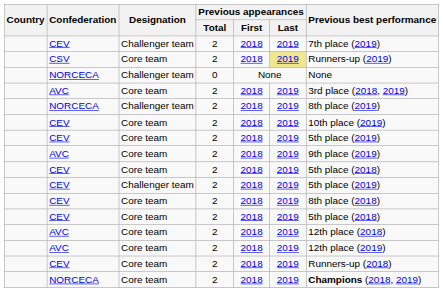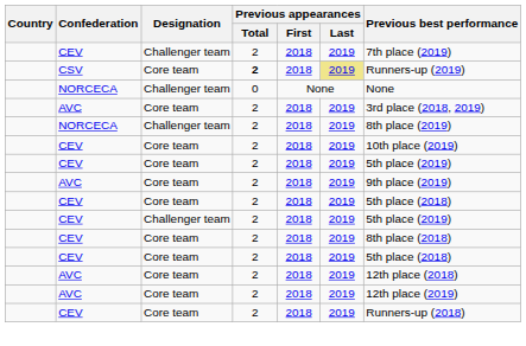 <table class="wikitable sortable">
 <tr>
 <th rowspan=2>Country</th>
 <th rowspan=2>Confederation</th>
 <th rowspan=2>Designation</th>
 <th colspan=3>Previous appearances</th>
 <th rowspan=2>Previous best performance</th>
 </tr>
 <tr>
 <th>Total</th>
 <th>First</th>
 <th>Last</th>
 </tr>
 <tr>
 <td></td>
 <td><a href='#'>CEV</a></td>
 <td>Challenger team</td>
 <td style="text-align:center">2</td>
 <td style="text-align:center"><a href='#'>2018</a></td>
 <td style="text-align:center"><a href='#'>2019</a></td>
 <td>7th place (<a href='#'>2019</a>)</td>
 </tr>
 <tr>
 <td></td>
 <td><a href='#'>CSV</a></td>
 <td>Core team</td>
-<td style="text-align:center">2</td>
+<td style="text-align:center"><strong>2</strong></td>
 <td style="text-align:center"><a href='#'>2018</a></td>
 <td style="background: khaki; text-align:center"><a href='#'>2019</a></td>
 <td>Runners-up (<a href='#'>2019</a>)</td>
 </tr>
 <tr>
 <td></td>
 <td><a href='#'>NORCECA</a></td>
 <td>Challenger team</td>
 <td style="text-align:center">0</td>
 <td colspan=2 style="text-align:center">None</td>
 <td>None</td>
 </tr>
 <tr>
 <td></td>
 <td><a href='#'>AVC</a></td>
 <td>Core team</td>
 <td style="text-align:center">2</td>
 <td style="text-align:center"><a href='#'>2018</a></td>
 <td style="text-align:center"><a href='#'>2019</a></td>
 <td>3rd place (<a href='#'>2018</a>, <a href='#'>2019</a>)</td>
 </tr>
 <tr>
 <td></td>
 <td><a href='#'>NORCECA</a></td>
 <td>Challenger team</td>
 <td style="text-align:center">2</td>
 <td style="text-align:center"><a href='#'>2018</a></td>
 <td style="text-align:center"><a href='#'>2019</a></td>
 <td>8th place (<a href='#'>2019</a>)</td>
 </tr>
 <tr>
 <td></td>
 <td><a href='#'>CEV</a></td>
 <td>Core team</td>
 <td style="text-align:center">2</td>
 <td style="text-align:center"><a href='#'>2018</a></td>
 <td style="text-align:center"><a href='#'>2019</a></td>
 <td>10th place (<a href='#'>2019</a>)</td>
 </tr>
 <tr>
 <td></td>
 <td><a href='#'>CEV</a></td>
 <td>Core team</td>
 <td style="text-align:center">2</td>
 <td style="text-align:center"><a href='#'>2018</a></td>
 <td style="text-align:center"><a href='#'>2019</a></td>
 <td>5th place (<a href='#'>2019</a>)</td>
 </tr>
 <tr>
 <td></td>
 <td><a href='#'>AVC</a></td>
 <td>Core team</td>
 <td style="text-align:center">2</td>
 <td style="text-align:center"><a href='#'>2018</a></td>
 <td style="text-align:center"><a href='#'>2019</a></td>
 <td>9th place (<a href='#'>2019</a>)</td>
 </tr>
 <tr>
 <td></td>
 <td><a href='#'>CEV</a></td>
 <td>Core team</td>
 <td style="text-align:center">2</td>
 <td style="text-align:center"><a href='#'>2018</a></td>
 <td style="text-align:center"><a href='#'>2019</a></td>
 <td>5th place (<a href='#'>2018</a>)</td>
 </tr>
 <tr>
 <td></td>
 <td><a href='#'>CEV</a></td>
 <td>Challenger team</td>
 <td style="text-align:center">2</td>
 <td style="text-align:center"><a href='#'>2018</a></td>
 <td style="text-align:center"><a href='#'>2019</a></td>
 <td>5th place (<a href='#'>2019</a>)</td>
 </tr>
 <tr>
 <td></td>
 <td><a href='#'>CEV</a></td>
 <td>Core team</td>
 <td style="text-align:center">2</td>
 <td style="text-align:center"><a href='#'>2018</a></td>
 <td style="text-align:center"><a href='#'>2019</a></td>
 <td>8th place (<a href='#'>2018</a>)</td>
 </tr>
 <tr>
 <td></td>
 <td><a href='#'>CEV</a></td>
 <td>Core team</td>
 <td style="text-align:center">2</td>
 <td style="text-align:center"><a href='#'>2018</a></td>
 <td style="text-align:center"><a href='#'>2019</a></td>
 <td>5th place (<a href='#'>2018</a>)</td>
 </tr>
 <tr>
 <td></td>
 <td><a href='#'>AVC</a></td>
 <td>Core team</td>
 <td style="text-align:center">2</td>
 <td style="text-align:center"><a href='#'>2018</a></td>
 <td style="text-align:center"><a href='#'>2019</a></td>
 <td>12th place (<a href='#'>2018</a>)</td>
 </tr>
 <tr>
 <td></td>
 <td><a href='#'>AVC</a></td>
 <td>Core team</td>
 <td style="text-align:center">2</td>
 <td style="text-align:center"><a href='#'>2018</a></td>
 <td style="text-align:center"><a href='#'>2019</a></td>
 <td>12th place (<a href='#'>2019</a>)</td>
 </tr>
 <tr>
 <td></td>
 <td><a href='#'>CEV</a></td>
 <td>Core team</td>
 <td style="text-align:center">2</td>
 <td style="text-align:center"><a href='#'>2018</a></td>
 <td style="text-align:center"><a href='#'>2019</a></td>
 <td>Runners-up (<a href='#'>2018</a>)</td>
 </tr>
-<tr>
-<td></td>
-<td><a href='#'>NORCECA</a></td>
-<td>Core team</td>
-<td style="text-align:center">2</td>
-<td style="text-align:center"><a href='#'>2018</a></td>
-<td style="text-align:center"><a href='#'>2019</a></td>
-<td><strong>Champions</strong> (<a href='#'>2018</a>, <a href='#'>2019</a>)</td>
-</tr>
 </table>
